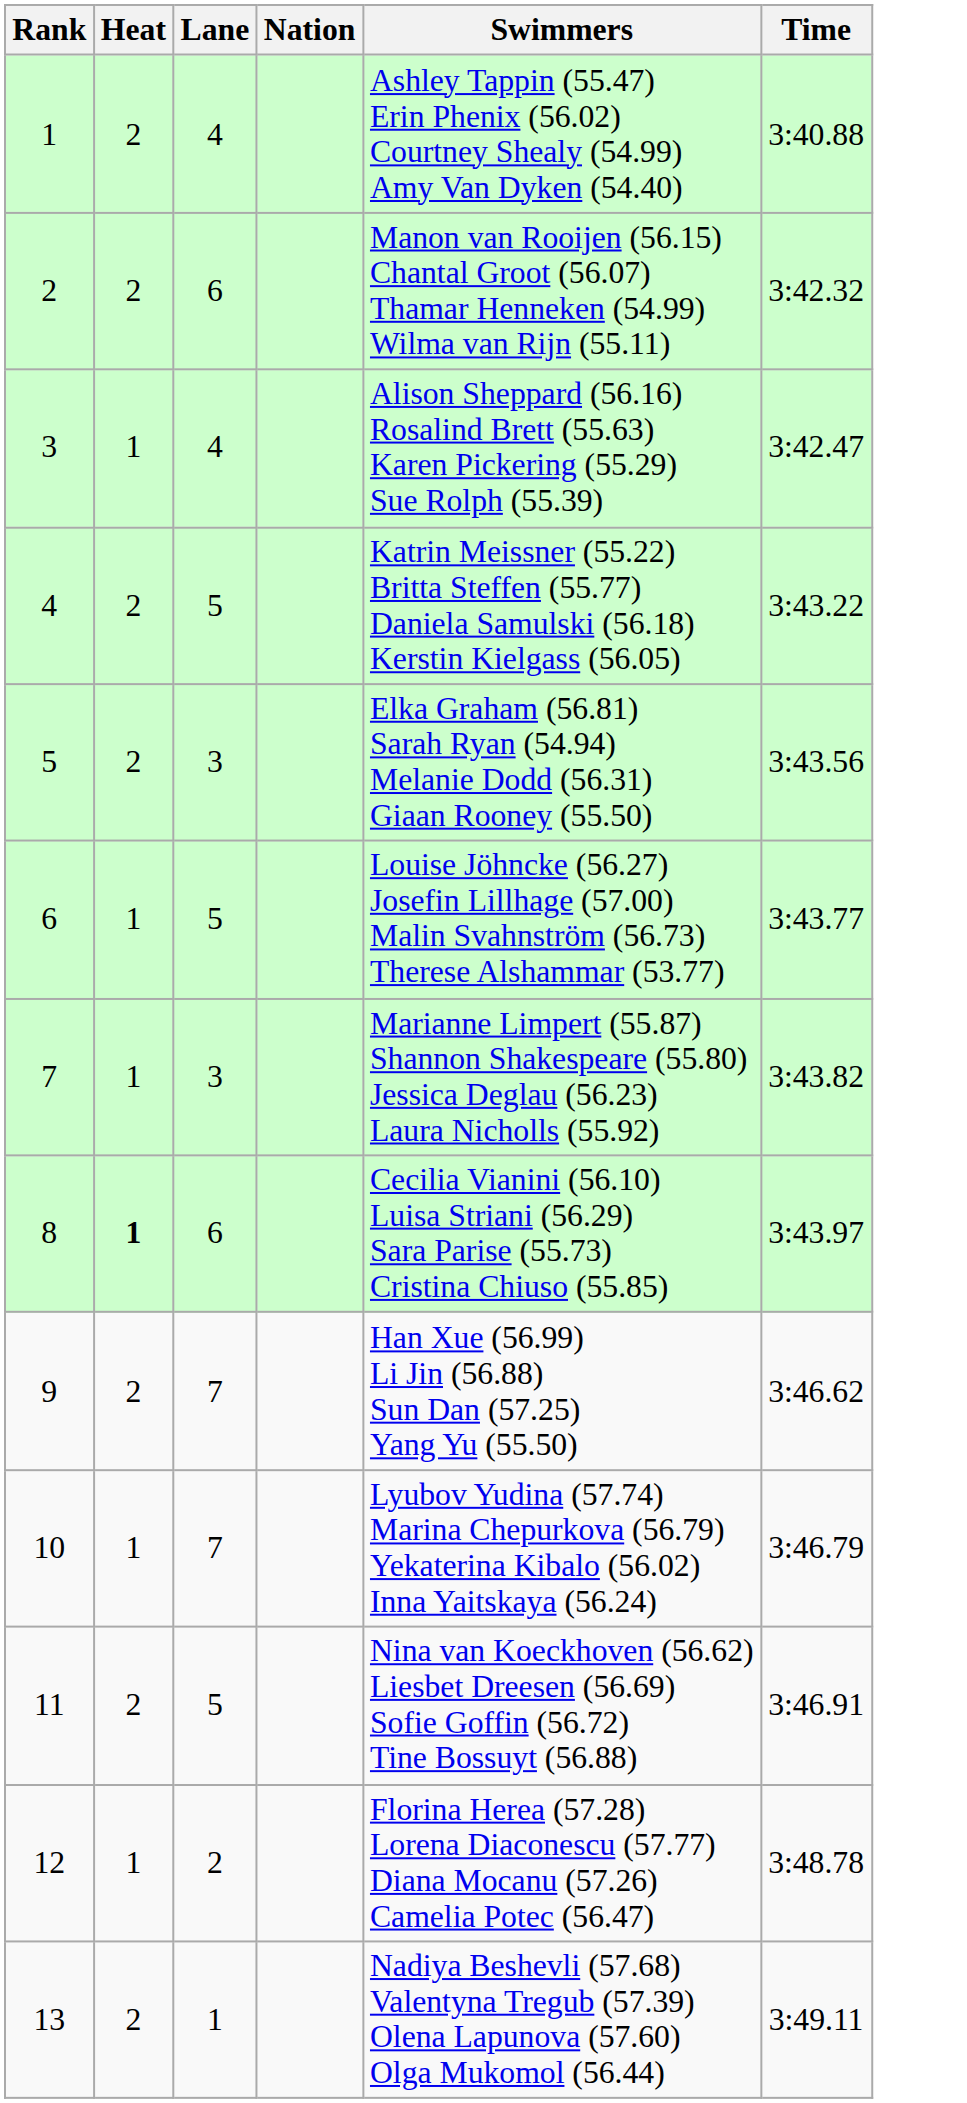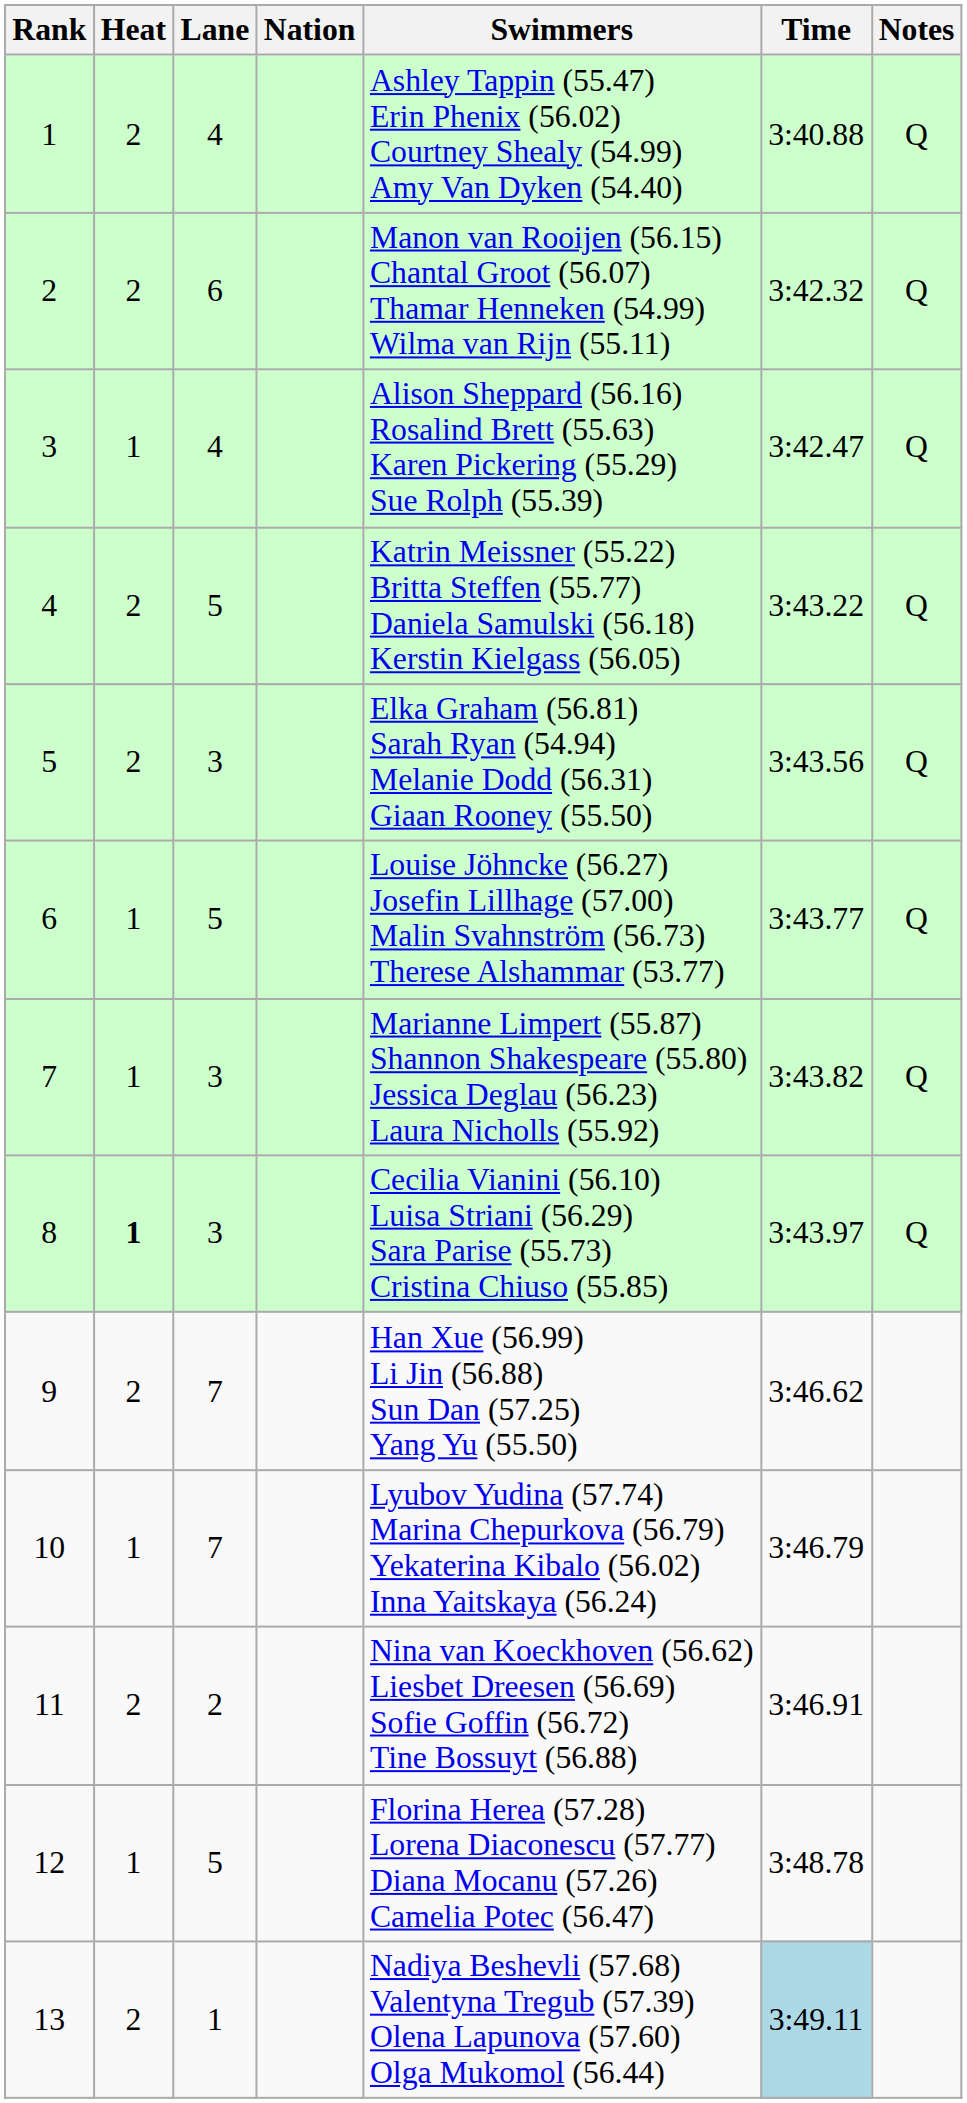 <table class="wikitable sortable" style="text-align:center">
 <tr>
 <th>Rank</th>
 <th>Heat</th>
 <th>Lane</th>
 <th>Nation</th>
 <th>Swimmers</th>
 <th>Time</th>
+<th>Notes</th>
 </tr>
 <tr bgcolor=#cfc>
 <td>1</td>
 <td>2</td>
 <td>4</td>
 <td align=left></td>
 <td align=left><a href='#'>Ashley Tappin</a> (55.47)<br><a href='#'>Erin Phenix</a> (56.02)<br><a href='#'>Courtney Shealy</a> (54.99)<br><a href='#'>Amy Van Dyken</a> (54.40)</td>
 <td>3:40.88</td>
+<td>Q</td>
 </tr>
 <tr bgcolor=#cfc>
 <td>2</td>
 <td>2</td>
 <td>6</td>
 <td align=left></td>
 <td align=left><a href='#'>Manon van Rooijen</a> (56.15)<br><a href='#'>Chantal Groot</a> (56.07)<br><a href='#'>Thamar Henneken</a> (54.99)<br><a href='#'>Wilma van Rijn</a> (55.11)</td>
 <td>3:42.32</td>
+<td>Q</td>
 </tr>
 <tr bgcolor=#cfc>
 <td>3</td>
 <td>1</td>
 <td>4</td>
 <td align=left></td>
 <td align=left><a href='#'>Alison Sheppard</a> (56.16)<br><a href='#'>Rosalind Brett</a> (55.63)<br><a href='#'>Karen Pickering</a> (55.29)<br><a href='#'>Sue Rolph</a> (55.39)</td>
 <td>3:42.47</td>
+<td>Q</td>
 </tr>
 <tr bgcolor=#cfc>
 <td>4</td>
 <td>2</td>
 <td>5</td>
 <td align=left></td>
 <td align=left><a href='#'>Katrin Meissner</a> (55.22)<br><a href='#'>Britta Steffen</a> (55.77)<br><a href='#'>Daniela Samulski</a> (56.18)<br><a href='#'>Kerstin Kielgass</a> (56.05)</td>
 <td>3:43.22</td>
+<td>Q</td>
 </tr>
 <tr bgcolor=#cfc>
 <td>5</td>
 <td>2</td>
 <td>3</td>
 <td align=left></td>
 <td align=left><a href='#'>Elka Graham</a> (56.81)<br><a href='#'>Sarah Ryan</a> (54.94)<br><a href='#'>Melanie Dodd</a> (56.31)<br><a href='#'>Giaan Rooney</a> (55.50)</td>
 <td>3:43.56</td>
+<td>Q</td>
 </tr>
 <tr bgcolor=#cfc>
 <td>6</td>
 <td>1</td>
 <td>5</td>
 <td align=left></td>
 <td align=left><a href='#'>Louise Jöhncke</a> (56.27)<br><a href='#'>Josefin Lillhage</a> (57.00)<br><a href='#'>Malin Svahnström</a> (56.73)<br><a href='#'>Therese Alshammar</a> (53.77)</td>
 <td>3:43.77</td>
+<td>Q</td>
 </tr>
 <tr bgcolor=#cfc>
 <td>7</td>
 <td>1</td>
 <td>3</td>
 <td align=left></td>
 <td align=left><a href='#'>Marianne Limpert</a> (55.87)<br><a href='#'>Shannon Shakespeare</a> (55.80)<br><a href='#'>Jessica Deglau</a> (56.23)<br><a href='#'>Laura Nicholls</a> (55.92)</td>
 <td>3:43.82</td>
+<td>Q</td>
 </tr>
 <tr bgcolor=#cfc>
 <td>8</td>
 <td><strong>1</strong></td>
-<td>6</td>
+<td>3</td>
 <td align=left></td>
 <td align=left><a href='#'>Cecilia Vianini</a> (56.10)<br><a href='#'>Luisa Striani</a> (56.29)<br><a href='#'>Sara Parise</a> (55.73)<br><a href='#'>Cristina Chiuso</a> (55.85)</td>
 <td>3:43.97</td>
+<td>Q</td>
 </tr>
 <tr>
 <td>9</td>
 <td>2</td>
 <td>7</td>
 <td align=left></td>
 <td align=left><a href='#'>Han Xue</a> (56.99)<br><a href='#'>Li Jin</a> (56.88)<br><a href='#'>Sun Dan</a> (57.25)<br><a href='#'>Yang Yu</a> (55.50)</td>
 <td>3:46.62</td>
+<td></td>
 </tr>
 <tr>
 <td>10</td>
 <td>1</td>
 <td>7</td>
 <td align=left></td>
 <td align=left><a href='#'>Lyubov Yudina</a> (57.74)<br><a href='#'>Marina Chepurkova</a> (56.79)<br><a href='#'>Yekaterina Kibalo</a> (56.02)<br><a href='#'>Inna Yaitskaya</a> (56.24)</td>
 <td>3:46.79</td>
+<td></td>
 </tr>
 <tr>
 <td>11</td>
 <td>2</td>
-<td>5</td>
+<td>2</td>
 <td align=left></td>
 <td align=left><a href='#'>Nina van Koeckhoven</a> (56.62)<br><a href='#'>Liesbet Dreesen</a> (56.69)<br><a href='#'>Sofie Goffin</a> (56.72)<br><a href='#'>Tine Bossuyt</a> (56.88)</td>
 <td>3:46.91</td>
+<td></td>
 </tr>
 <tr>
 <td>12</td>
 <td>1</td>
-<td>2</td>
+<td>5</td>
 <td align=left></td>
 <td align=left><a href='#'>Florina Herea</a> (57.28)<br><a href='#'>Lorena Diaconescu</a> (57.77)<br><a href='#'>Diana Mocanu</a> (57.26)<br><a href='#'>Camelia Potec</a> (56.47)</td>
 <td>3:48.78</td>
+<td></td>
 </tr>
 <tr>
 <td>13</td>
 <td>2</td>
 <td>1</td>
 <td align=left></td>
 <td align=left><a href='#'>Nadiya Beshevli</a> (57.68)<br><a href='#'>Valentyna Tregub</a> (57.39)<br><a href='#'>Olena Lapunova</a> (57.60)<br><a href='#'>Olga Mukomol</a> (56.44)</td>
-<td>3:49.11</td>
+<td style="background: lightblue;">3:49.11</td>
+<td></td>
 </tr>
 </table>
